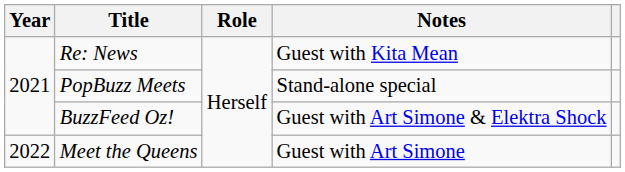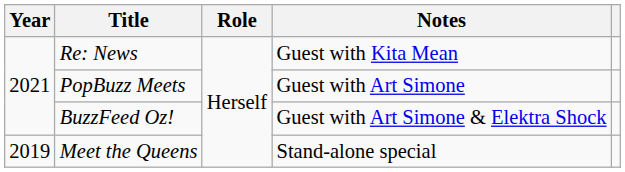 <table class="wikitable plainrowheaders sortable">
 <tr>
 <th scope="col">Year</th>
 <th scope="col">Title</th>
 <th scope="col">Role</th>
 <th scope="col">Notes</th>
 <th style="text-align: center;" class="unsortable"></th>
 </tr>
 <tr>
 <td rowspan="3">2021</td>
 <td><em>Re: News</em></td>
 <td rowspan="4">Herself</td>
 <td>Guest with <a href='#'>Kita Mean</a></td>
 <td style="text-align: center;"></td>
 </tr>
 <tr>
 <td><em>PopBuzz Meets</em></td>
-<td>Stand-alone special</td>
+<td>Guest with <a href='#'>Art Simone</a></td>
 <td style="text-align: center;"></td>
 </tr>
 <tr>
 <td><em>BuzzFeed Oz!</em></td>
 <td>Guest with <a href='#'>Art Simone</a> & <a href='#'>Elektra Shock</a></td>
 <td style="text-align: center;"></td>
 </tr>
 <tr>
-<td>2022</td>
+<td>2019</td>
 <td><em>Meet the Queens</em></td>
-<td>Guest with <a href='#'>Art Simone</a></td>
+<td>Stand-alone special</td>
 <td style="text-align: center;"></td>
 </tr>
 </table>
